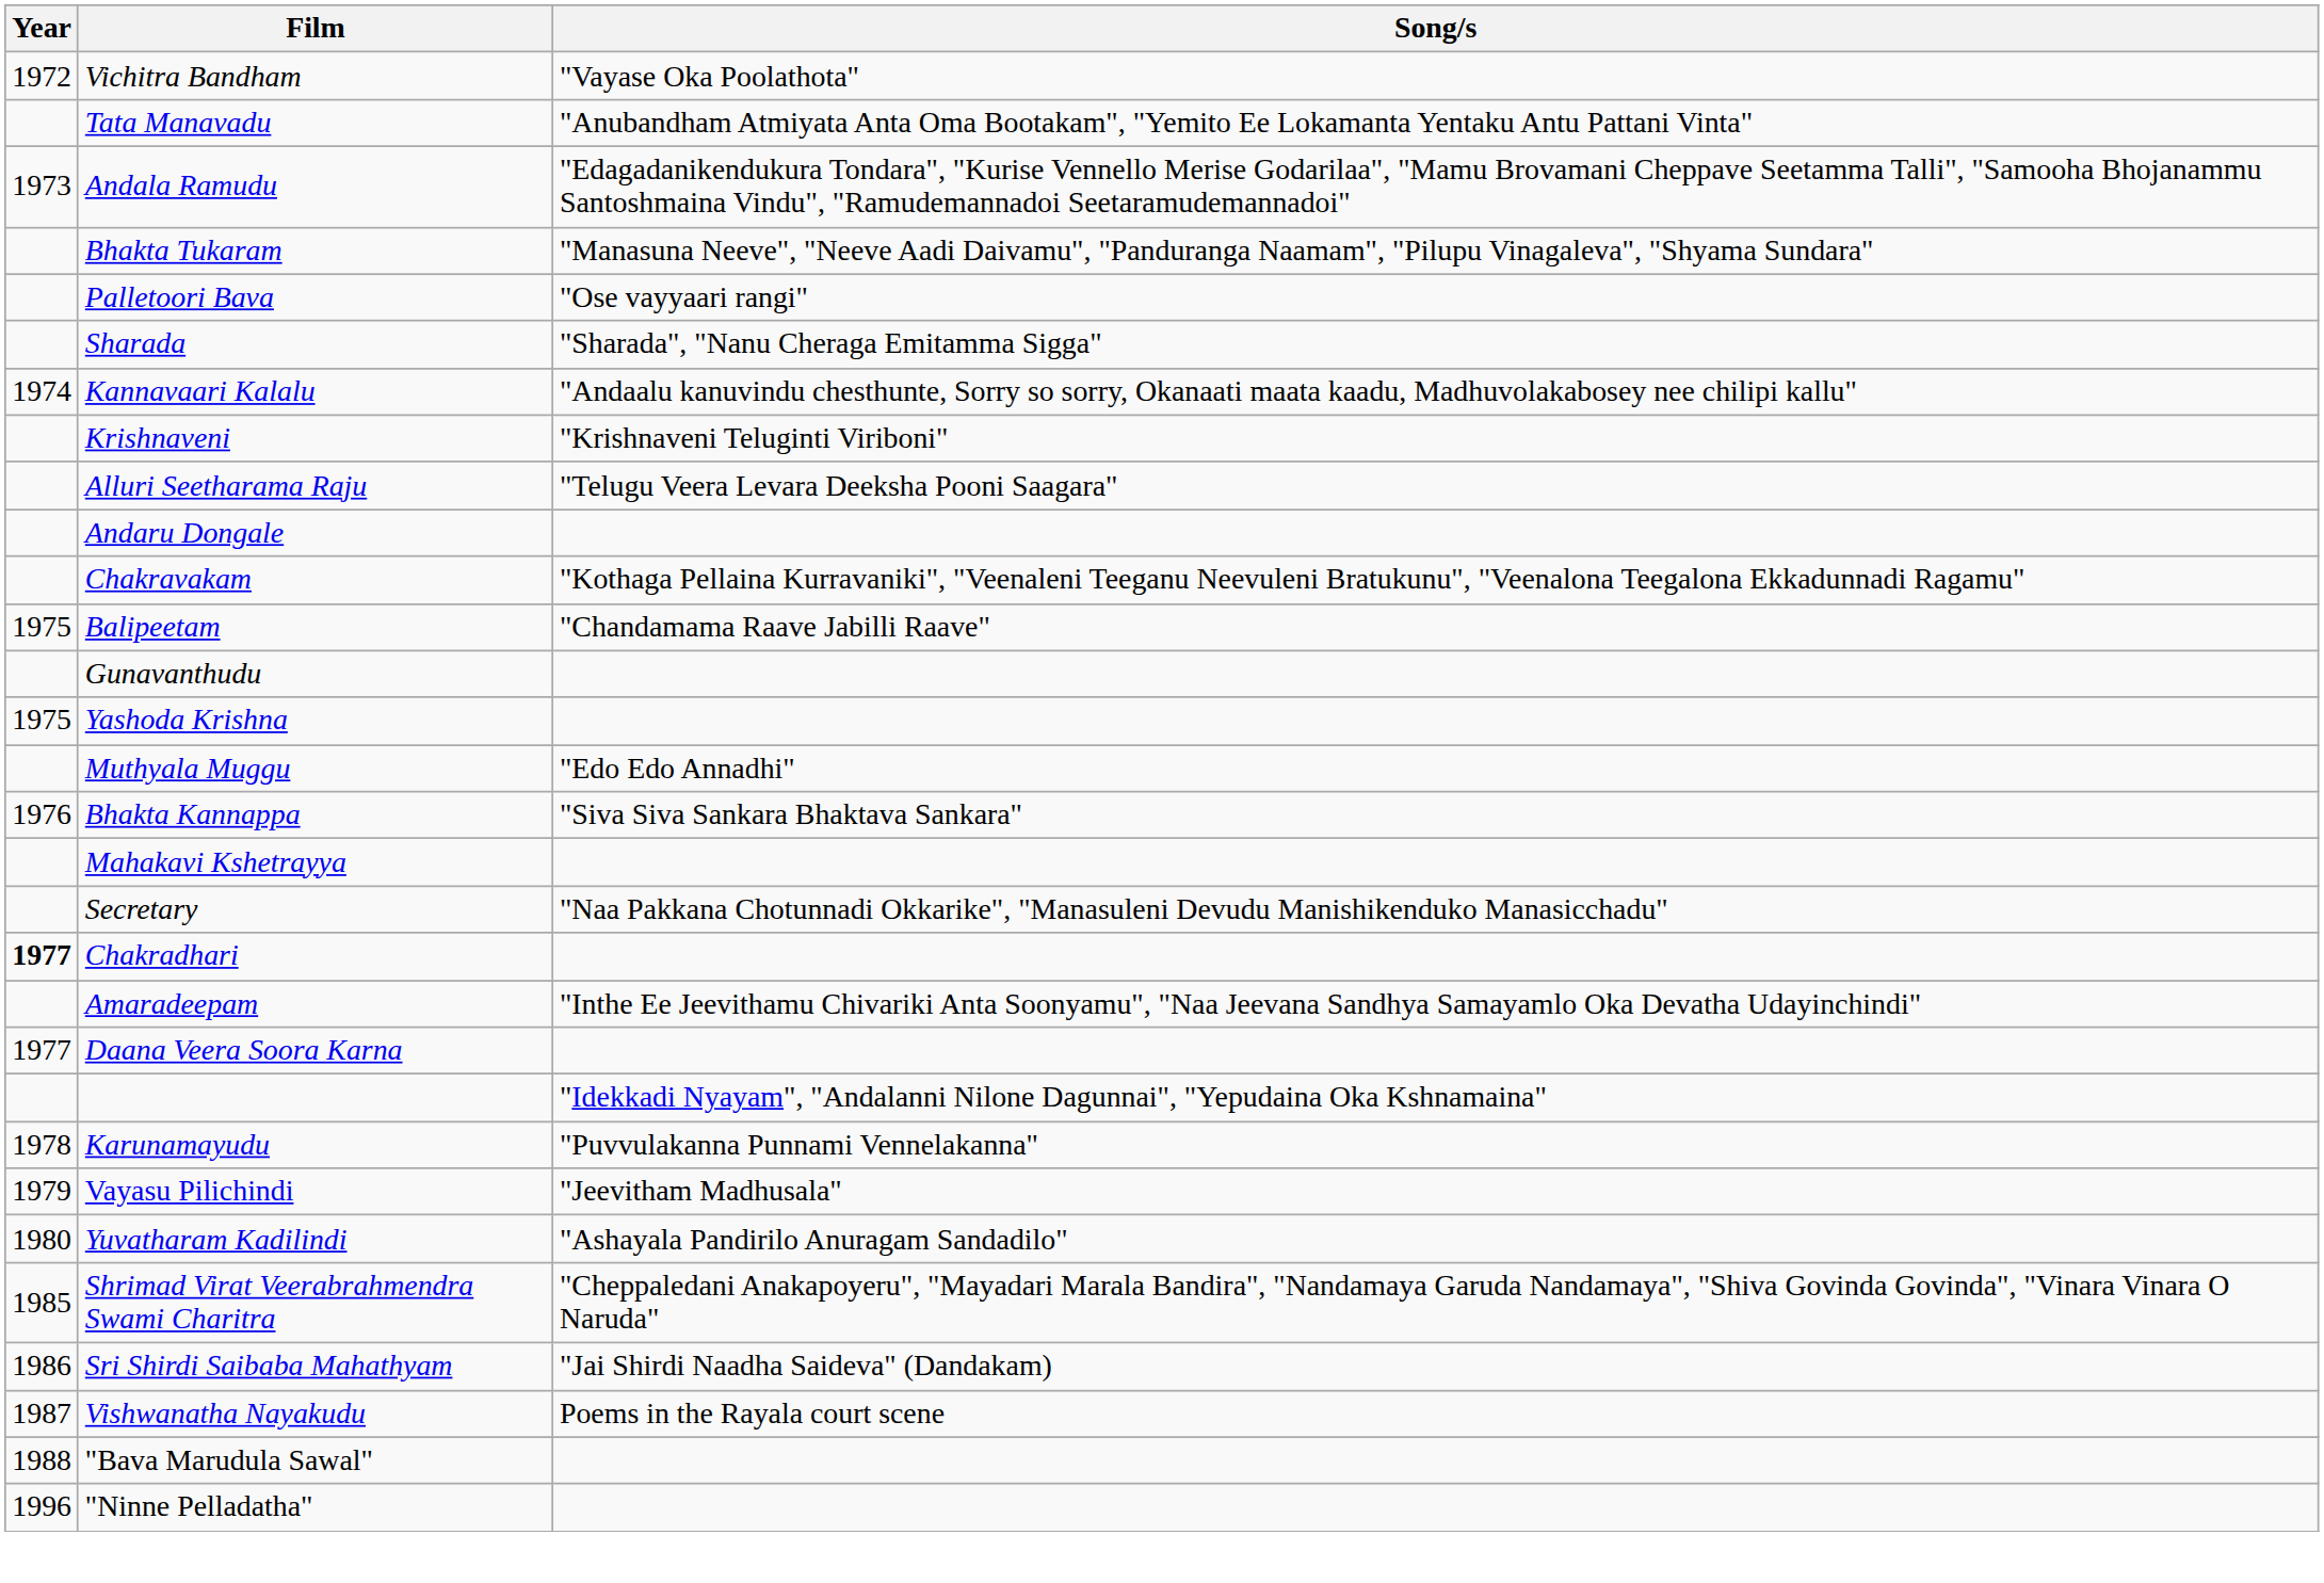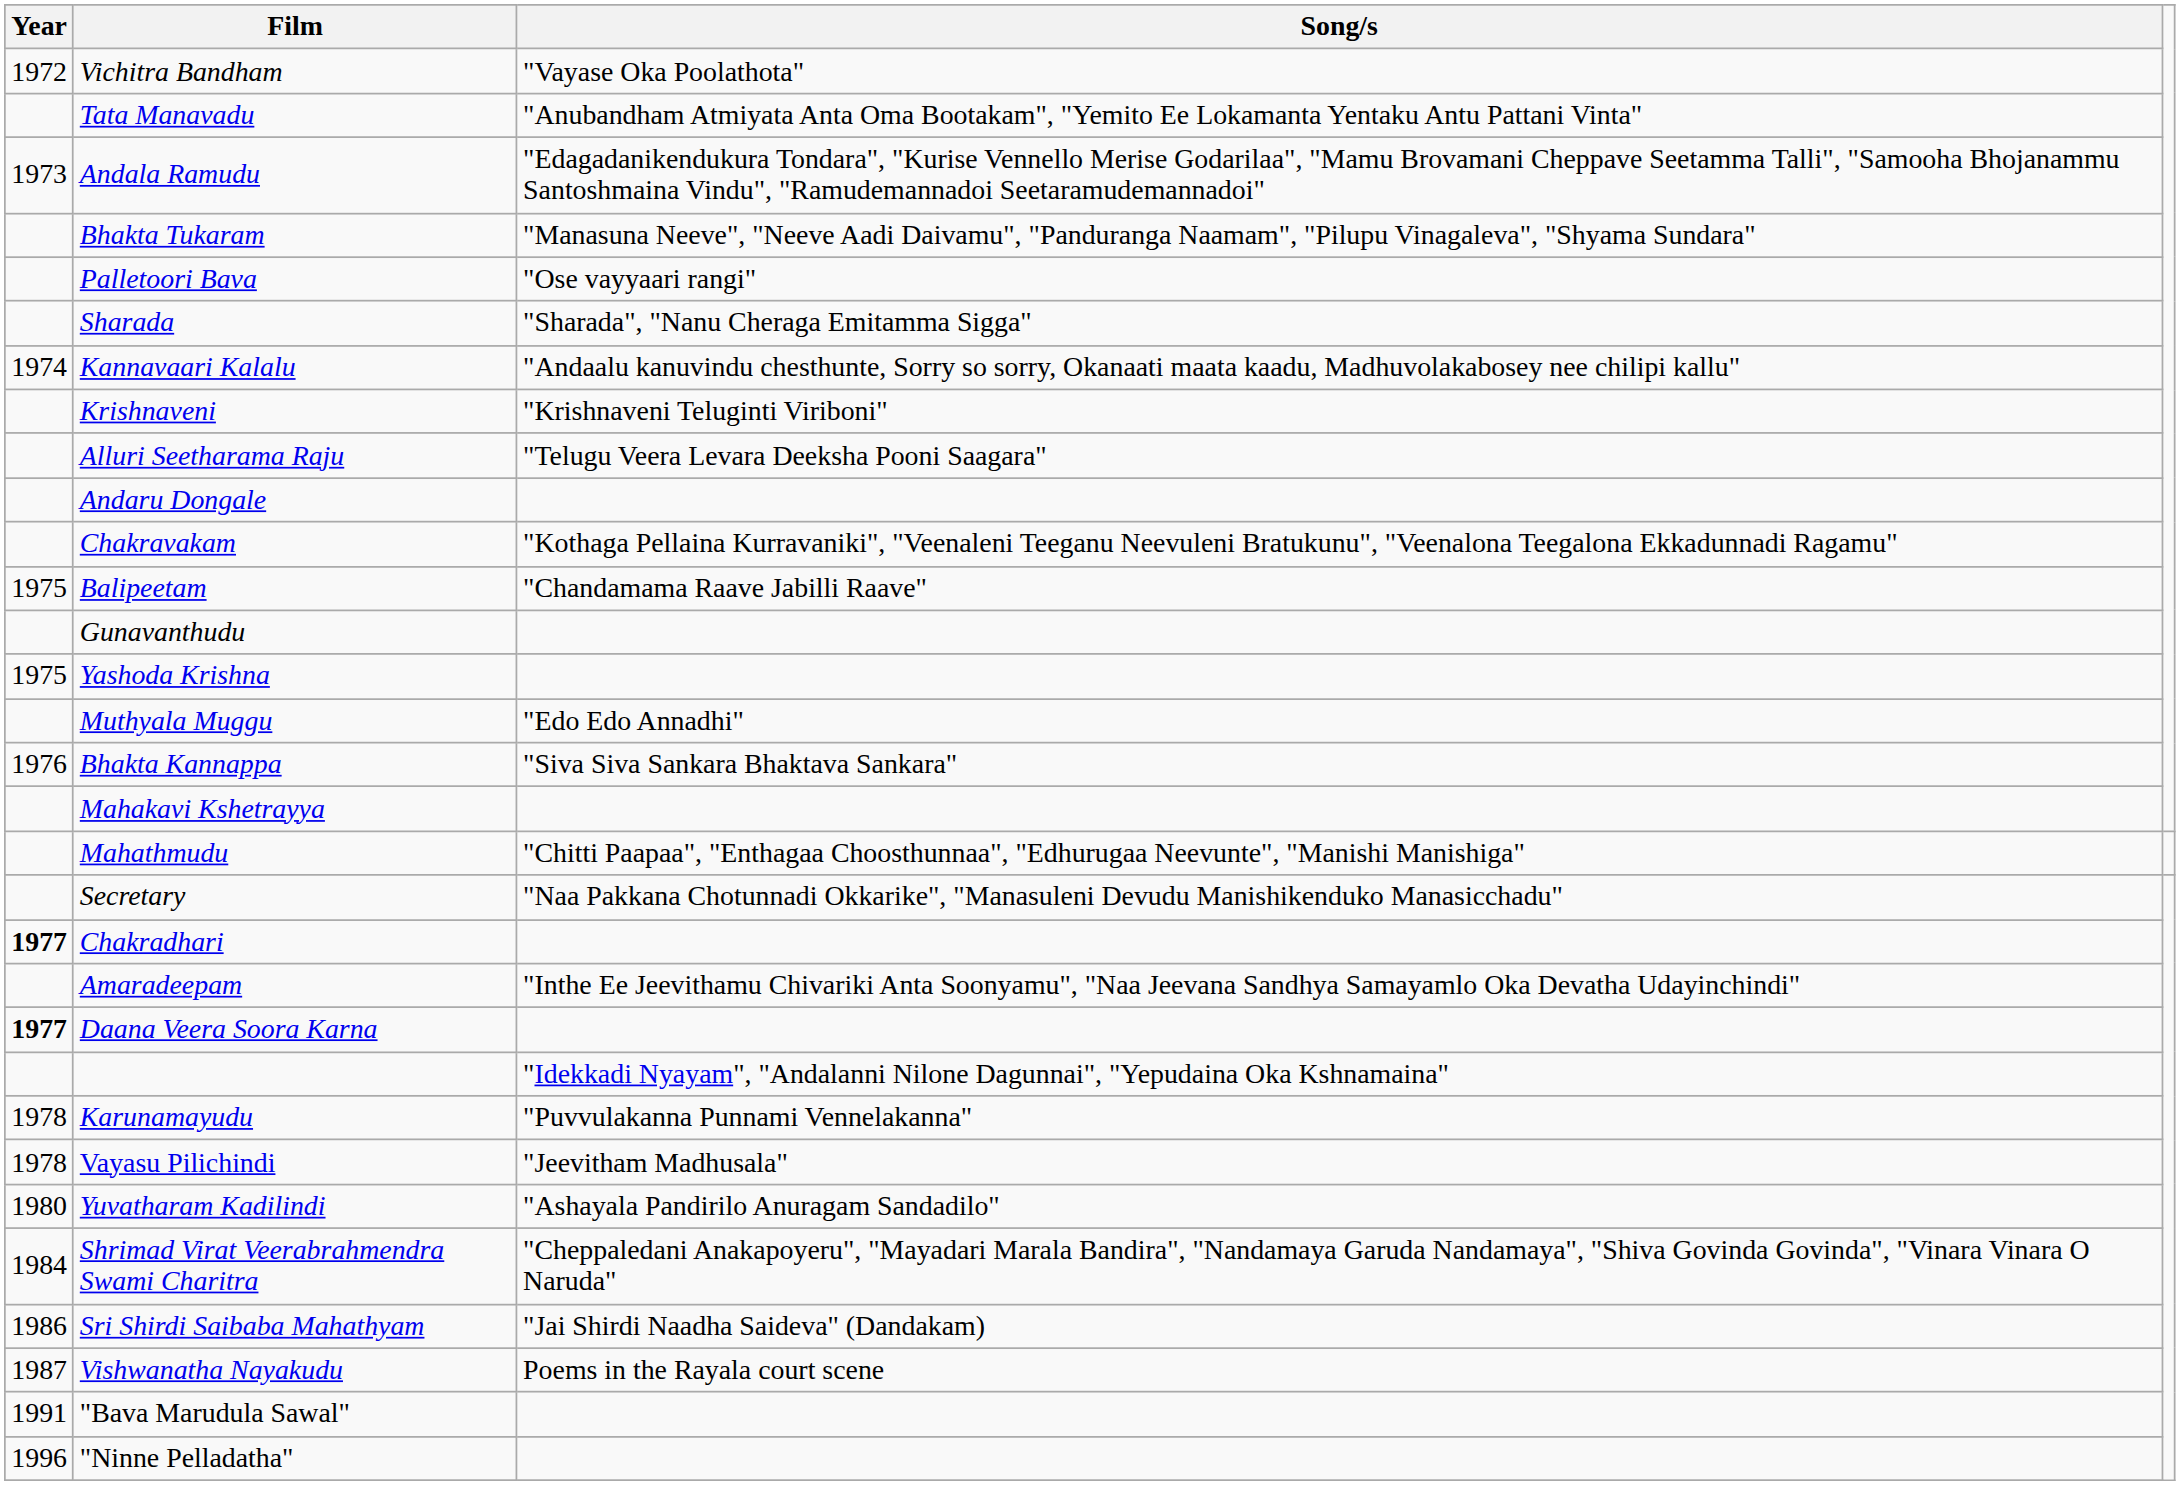 <table class="wikitable">
 <tr>
 <th>Year</th>
 <th>Film</th>
 <th>Song/s</th>
 </tr>
 <tr>
 <td>1972</td>
 <td><em>Vichitra Bandham</em></td>
 <td>"Vayase Oka Poolathota"</td>
 </tr>
 <tr>
 <td></td>
 <td><em><a href='#'>Tata Manavadu</a></em></td>
 <td>"Anubandham Atmiyata Anta Oma Bootakam", "Yemito Ee Lokamanta Yentaku Antu Pattani Vinta"</td>
 </tr>
 <tr>
 <td>1973</td>
 <td><em><a href='#'>Andala Ramudu</a></em></td>
 <td>"Edagadanikendukura Tondara", "Kurise Vennello Merise Godarilaa", "Mamu Brovamani Cheppave Seetamma Talli", "Samooha Bhojanammu Santoshmaina Vindu", "Ramudemannadoi Seetaramudemannadoi"</td>
 </tr>
 <tr>
 <td></td>
 <td><em><a href='#'>Bhakta Tukaram</a></em></td>
 <td>"Manasuna Neeve", "Neeve Aadi Daivamu", "Panduranga Naamam", "Pilupu Vinagaleva", "Shyama Sundara"</td>
 </tr>
 <tr>
 <td></td>
 <td><em><a href='#'>Palletoori Bava</a></em></td>
 <td>"Ose vayyaari rangi"</td>
 </tr>
 <tr>
 <td></td>
 <td><em><a href='#'>Sharada</a></em></td>
 <td>"Sharada", "Nanu Cheraga Emitamma Sigga"</td>
 </tr>
 <tr>
 <td>1974</td>
 <td><em><a href='#'>Kannavaari Kalalu</a></em></td>
 <td>"Andaalu kanuvindu chesthunte, Sorry so sorry, Okanaati maata kaadu, Madhuvolakabosey nee chilipi kallu"</td>
 </tr>
 <tr>
 <td></td>
 <td><em><a href='#'>Krishnaveni</a></em></td>
 <td>"Krishnaveni Teluginti Viriboni"</td>
 </tr>
 <tr>
 <td></td>
 <td><em><a href='#'>Alluri Seetharama Raju</a></em></td>
 <td>"Telugu Veera Levara Deeksha Pooni Saagara"</td>
 </tr>
 <tr>
 <td></td>
 <td><em><a href='#'>Andaru Dongale</a></em></td>
 <td></td>
 </tr>
 <tr>
 <td></td>
 <td><em><a href='#'>Chakravakam</a></em></td>
 <td>"Kothaga Pellaina Kurravaniki", "Veenaleni Teeganu Neevuleni Bratukunu", "Veenalona Teegalona Ekkadunnadi Ragamu"</td>
 </tr>
 <tr>
 <td>1975</td>
 <td><em><a href='#'>Balipeetam</a></em></td>
 <td>"Chandamama Raave Jabilli Raave"</td>
 </tr>
 <tr>
 <td></td>
 <td><em>Gunavanthudu</em></td>
 <td></td>
 </tr>
 <tr>
 <td>1975</td>
 <td><em><a href='#'>Yashoda Krishna</a></em></td>
 <td></td>
 </tr>
 <tr>
 <td></td>
 <td><em><a href='#'>Muthyala Muggu</a></em></td>
 <td>"Edo Edo Annadhi"</td>
 </tr>
 <tr>
 <td>1976</td>
 <td><em><a href='#'>Bhakta Kannappa</a></em></td>
 <td>"Siva Siva Sankara Bhaktava Sankara"</td>
 </tr>
 <tr>
 <td></td>
 <td><em><a href='#'>Mahakavi Kshetrayya</a></em></td>
 <td></td>
 </tr>
 <tr>
 <td></td>
+<td><em><a href='#'>Mahathmudu</a></em></td>
+<td>"Chitti Paapaa", "Enthagaa Choosthunnaa", "Edhurugaa Neevunte", "Manishi Manishiga"</td>
+<td></td>
+</tr>
+<tr>
+<td></td>
 <td><em>Secretary</em></td>
 <td>"Naa Pakkana Chotunnadi Okkarike", "Manasuleni Devudu Manishikenduko Manasicchadu"</td>
 </tr>
 <tr>
 <td><strong>1977</strong></td>
 <td><em><a href='#'>Chakradhari</a></em></td>
 <td></td>
 </tr>
 <tr>
 <td></td>
 <td><em><a href='#'>Amaradeepam</a></em></td>
 <td>"Inthe Ee Jeevithamu Chivariki Anta Soonyamu", "Naa Jeevana Sandhya Samayamlo Oka Devatha Udayinchindi"</td>
 </tr>
 <tr>
-<td>1977</td>
+<td><strong>1977</strong></td>
 <td><em><a href='#'>Daana Veera Soora Karna</a></em></td>
 <td></td>
 </tr>
 <tr>
 <td></td>
 <td></td>
 <td>"<a href='#'>Idekkadi Nyayam</a>", "Andalanni Nilone Dagunnai", "Yepudaina Oka Kshnamaina"</td>
 </tr>
 <tr>
 <td>1978</td>
 <td><em><a href='#'>Karunamayudu</a></em></td>
 <td>"Puvvulakanna Punnami Vennelakanna"</td>
 </tr>
 <tr>
-<td>1979</td>
+<td>1978</td>
 <td><a href='#'>Vayasu Pilichindi</a></td>
 <td>"Jeevitham Madhusala"</td>
 </tr>
 <tr>
 <td>1980</td>
 <td><em><a href='#'>Yuvatharam Kadilindi</a></em></td>
 <td>"Ashayala Pandirilo Anuragam Sandadilo"</td>
 </tr>
 <tr>
-<td>1985</td>
+<td>1984</td>
 <td><em><a href='#'>Shrimad Virat Veerabrahmendra Swami Charitra</a></em></td>
 <td>"Cheppaledani Anakapoyeru", "Mayadari Marala Bandira", "Nandamaya Garuda Nandamaya", "Shiva Govinda Govinda", "Vinara Vinara O Naruda"</td>
 </tr>
 <tr>
 <td>1986</td>
 <td><em><a href='#'>Sri Shirdi Saibaba Mahathyam</a></em></td>
 <td>"Jai Shirdi Naadha Saideva" (Dandakam)</td>
 </tr>
 <tr>
 <td>1987</td>
 <td><em><a href='#'>Vishwanatha Nayakudu</a></em></td>
 <td>Poems in the Rayala court scene</td>
 </tr>
 <tr>
-<td>1988</td>
+<td>1991</td>
 <td>"Bava Marudula Sawal"</td>
 <td></td>
 </tr>
 <tr>
 <td>1996</td>
 <td>"Ninne Pelladatha"</td>
 <td></td>
 </tr>
 <tr>
 </tr>
 </table>
